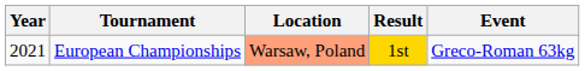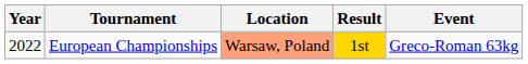 <table class="wikitable" style="font-size:95%;">
 <tr>
 <th>Year</th>
 <th>Tournament</th>
 <th>Location</th>
 <th>Result</th>
 <th>Event</th>
 </tr>
 <tr>
-<td>2021</td>
+<td>2022</td>
 <td><a href='#'>European Championships</a></td>
 <td style="background: lightsalmon;">Warsaw, Poland</td>
 <td align="center" bgcolor="gold">1st</td>
 <td><a href='#'>Greco-Roman 63kg</a></td>
 </tr>
 </table>
